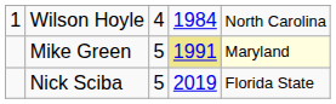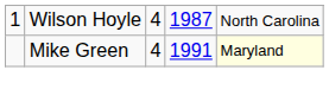 <table class="wikitable">
 <tr>
 </tr>
 <tr>
 <td>1</td>
 <td>Wilson Hoyle</td>
 <td>4</td>
-<td><a href='#'>1984</a></td>
+<td><a href='#'>1987</a></td>
 <td style="font-size:80%;">North Carolina</td>
 </tr>
 <tr>
 <td></td>
 <td>Mike Green</td>
-<td>5</td>
-<td style="background: khaki;"><a href='#'>1991</a></td>
+<td>4</td>
+<td><a href='#'>1991</a></td>
 <td style="background: lightyellow; font-size:80%;">Maryland</td>
 </tr>
-<tr>
-<td></td>
-<td>Nick Sciba</td>
-<td>5</td>
-<td><a href='#'>2019</a></td>
-<td style="font-size:80%;">Florida State</td>
-</tr>
 </table>
